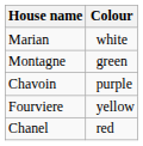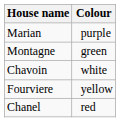 <table class="wikitable">
 <tr>
 <th>House name</th>
 <th>Colour</th>
 </tr>
 <tr>
 <td>Marian</td>
-<td>  white</td>
+<td>  purple</td>
 </tr>
 <tr>
 <td>Montagne</td>
 <td>  green</td>
 </tr>
 <tr>
 <td>Chavoin</td>
-<td>  purple</td>
+<td>  white</td>
 </tr>
 <tr>
 <td>Fourviere</td>
 <td>  yellow</td>
 </tr>
 <tr>
 <td>Chanel</td>
 <td>  red</td>
 </tr>
 </table>
